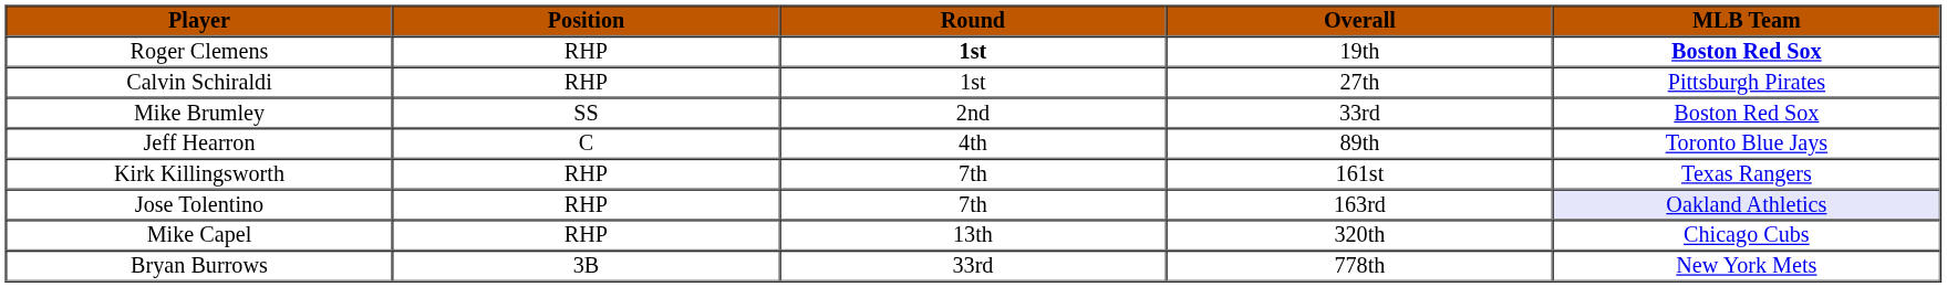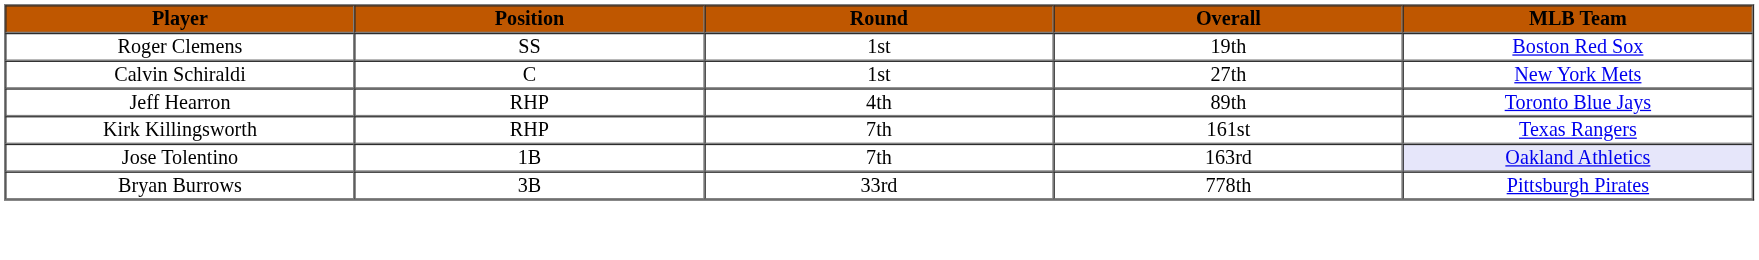 <table cellpadding="1" border="1" cellspacing="0" width="70%">
 <tr>
 <th bgcolor="#BF5700" width="20%"><span>Player</span></th>
 <th bgcolor="#BF5700" width="20%"><span>Position</span></th>
 <th bgcolor="#BF5700" width="20%"><span>Round</span></th>
 <th bgcolor="#BF5700" width="20%"><span>Overall</span></th>
 <th bgcolor="#BF5700" width="20%"><span>MLB Team</span></th>
 </tr>
 <tr align="center">
 <td>Roger Clemens</td>
-<td>RHP</td>
-<td><strong>1st</strong></td>
+<td>SS</td>
+<td>1st</td>
 <td>19th</td>
-<td><strong><a href='#'>Boston Red Sox</a></strong></td>
+<td><a href='#'>Boston Red Sox</a></td>
 </tr>
 <tr align="center">
 <td>Calvin Schiraldi</td>
-<td>RHP</td>
+<td>C</td>
 <td>1st</td>
 <td>27th</td>
-<td><a href='#'>Pittsburgh Pirates</a></td>
-</tr>
-<tr align="center">
-<td>Mike Brumley</td>
-<td>SS</td>
-<td>2nd</td>
-<td>33rd</td>
-<td><a href='#'>Boston Red Sox</a></td>
+<td><a href='#'>New York Mets</a></td>
 </tr>
 <tr align="center">
 <td>Jeff Hearron</td>
-<td>C</td>
+<td>RHP</td>
 <td>4th</td>
 <td>89th</td>
 <td><a href='#'>Toronto Blue Jays</a></td>
 </tr>
 <tr align="center">
 <td>Kirk Killingsworth</td>
 <td>RHP</td>
 <td>7th</td>
 <td>161st</td>
 <td><a href='#'>Texas Rangers</a></td>
 </tr>
 <tr align="center">
 <td>Jose Tolentino</td>
-<td>RHP</td>
+<td>1B</td>
 <td>7th</td>
 <td>163rd</td>
 <td style="background: lavender;"><a href='#'>Oakland Athletics</a></td>
-</tr>
-<tr align="center">
-<td>Mike Capel</td>
-<td>RHP</td>
-<td>13th</td>
-<td>320th</td>
-<td><a href='#'>Chicago Cubs</a></td>
 </tr>
 <tr align="center">
 <td>Bryan Burrows</td>
 <td>3B</td>
 <td>33rd</td>
 <td>778th</td>
-<td><a href='#'>New York Mets</a></td>
+<td><a href='#'>Pittsburgh Pirates</a></td>
 </tr>
 </table>
